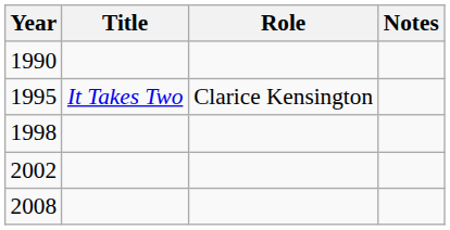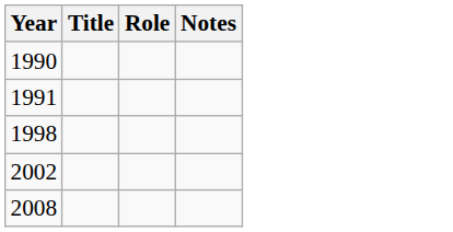 <table class="wikitable sortable">
 <tr>
 <th>Year</th>
 <th>Title</th>
 <th>Role</th>
 <th class="unsortable">Notes</th>
 </tr>
 <tr>
 <td>1990</td>
 <td><em></em></td>
 <td></td>
 <td></td>
 </tr>
 <tr>
-<td>1995</td>
-<td><a href='#'><em>It Takes Two</em></a></td>
-<td>Clarice Kensington</td>
+<td>1991</td>
+<td><em></em></td>
+<td></td>
 <td></td>
 </tr>
 <tr>
 <td>1998</td>
 <td><em></em></td>
 <td></td>
 <td></td>
 </tr>
 <tr>
 <td>2002</td>
 <td><em></em></td>
 <td></td>
 <td></td>
 </tr>
 <tr>
 <td>2008</td>
 <td><em></em></td>
 <td></td>
 <td></td>
 </tr>
 </table>
